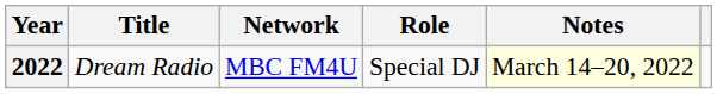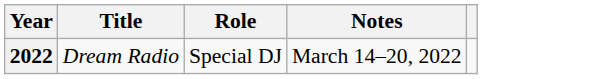 <table class="wikitable plainrowheaders sortable">
 <tr>
 <th scope="col">Year</th>
 <th scope="col">Title</th>
-<th scope="col">Network</th>
 <th scope="col">Role</th>
 <th scope="col">Notes</th>
 <th scope="col" class="unsortable"></th>
 </tr>
 <tr>
 <th scope="row">2022</th>
 <td><em>Dream Radio</em></td>
-<td><a href='#'>MBC FM4U</a></td>
 <td>Special DJ</td>
-<td style="background: lightyellow;">March 14–20, 2022</td>
+<td>March 14–20, 2022</td>
 <td style="text-align:center"></td>
 </tr>
 </table>
